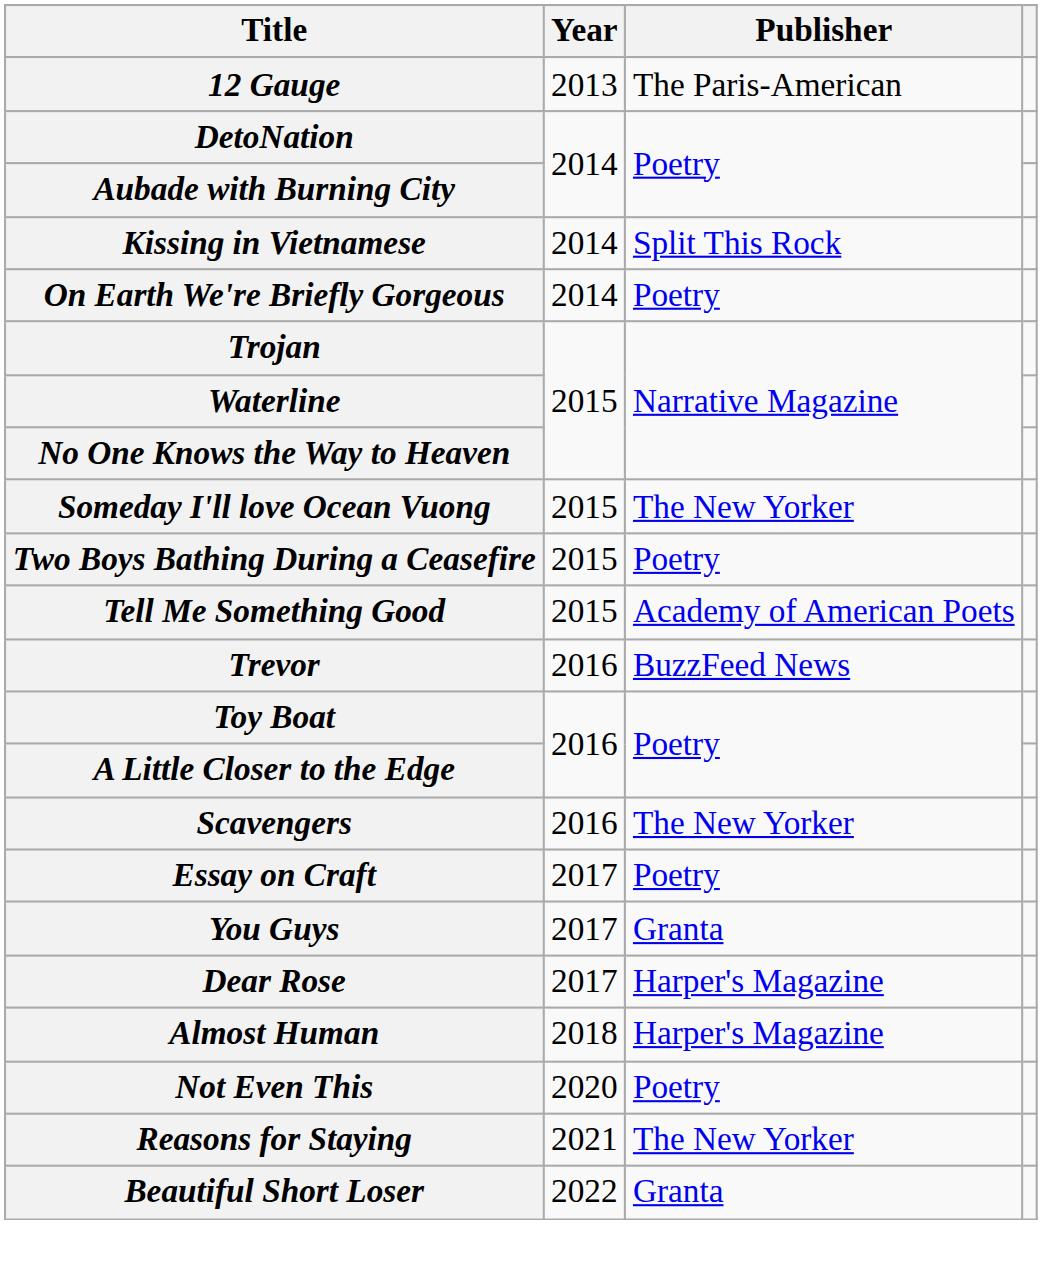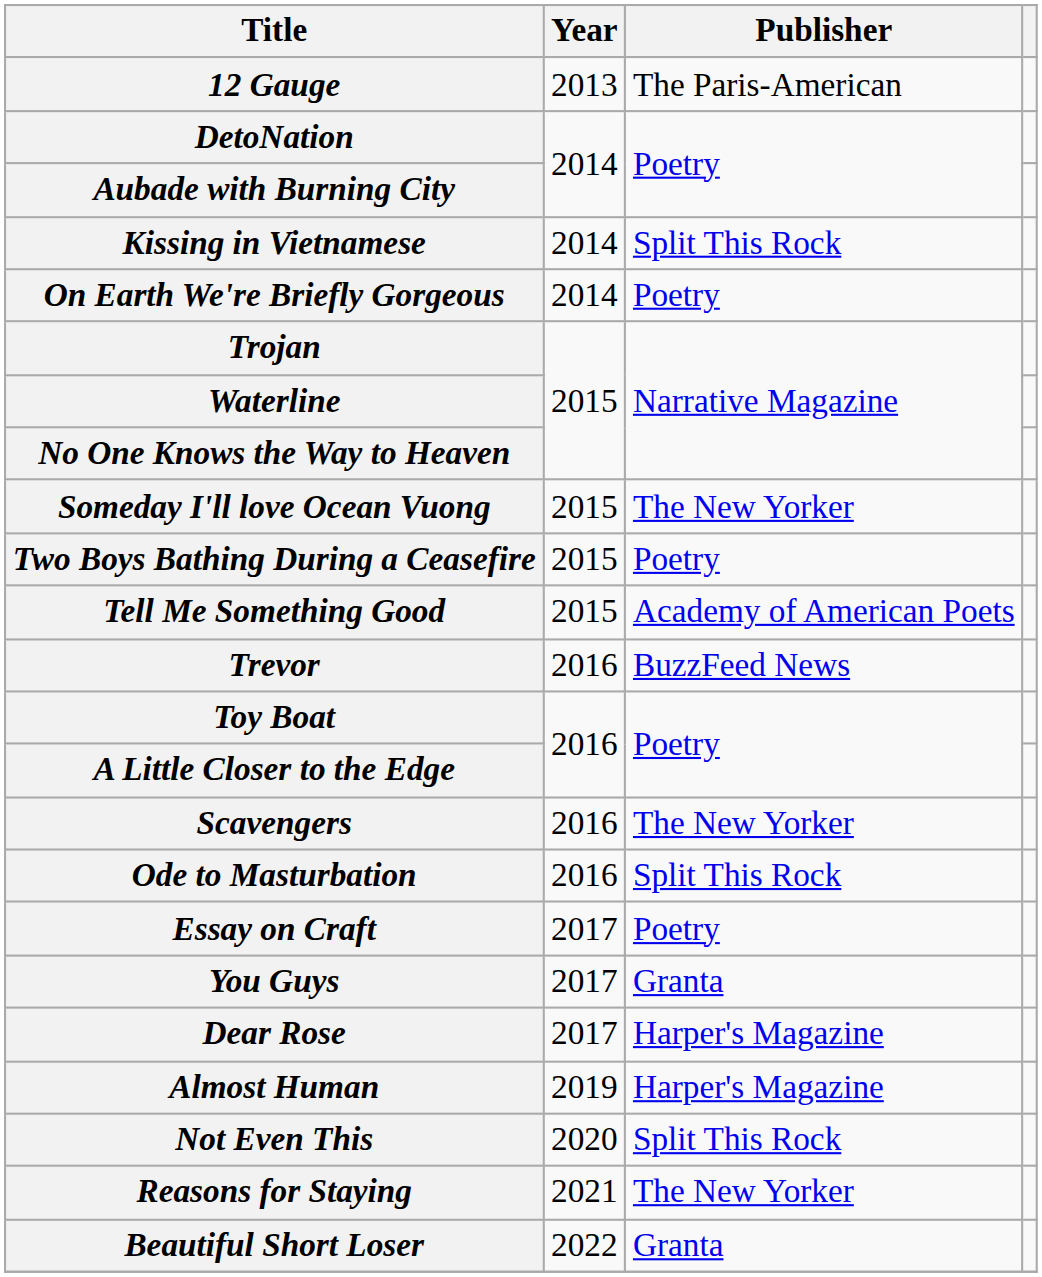 <table class= "wikitable plainrowheaders sortable">
 <tr>
 <th scope="col">Title</th>
 <th scope="col">Year</th>
 <th scope="col">Publisher</th>
 <th scope="col" class="unsortable"></th>
 </tr>
 <tr>
 <th scope="row"><em>12 Gauge</em></th>
 <td style="text-align:center;">2013</td>
 <td>The Paris-American</td>
 <td style="text-align:center;"></td>
 </tr>
 <tr>
 <th scope="row"><em>DetoNation</em></th>
 <td style="text-align:center;" rowspan="2">2014</td>
 <td rowspan="2"><a href='#'>Poetry</a></td>
 <td style="text-align:center;"></td>
 </tr>
 <tr>
 <th scope="row"><em>Aubade with Burning City</em></th>
 <td style="text-align:center;"></td>
 </tr>
 <tr>
 <th scope="row"><em>Kissing in Vietnamese</em></th>
 <td style="text-align:center;">2014</td>
 <td><a href='#'>Split This Rock</a></td>
 <td style="text-align:center;"></td>
 </tr>
 <tr>
 <th scope="row"><em>On Earth We're Briefly Gorgeous</em></th>
 <td style="text-align:center;">2014</td>
 <td><a href='#'>Poetry</a></td>
 <td style="text-align:center;"></td>
 </tr>
 <tr>
 <th scope="row"><em>Trojan</em></th>
 <td style="text-align:center;" rowspan="3">2015</td>
 <td rowspan="3"><a href='#'>Narrative Magazine</a></td>
 <td style="text-align:center;"></td>
 </tr>
 <tr>
 <th scope="row"><em>Waterline</em></th>
 <td style="text-align:center;"></td>
 </tr>
 <tr>
 <th scope="row"><em>No One Knows the Way to Heaven</em></th>
 <td style="text-align:center;"></td>
 </tr>
 <tr>
 <th scope="row"><em>Someday I'll love Ocean Vuong</em></th>
 <td style="text-align:center;">2015</td>
 <td><a href='#'>The New Yorker</a></td>
 <td style="text-align:center;"></td>
 </tr>
 <tr>
 <th scope="row"><em>Two Boys Bathing During a Ceasefire</em></th>
 <td style="text-align:center;">2015</td>
 <td><a href='#'>Poetry</a></td>
 <td style="text-align:center;"></td>
 </tr>
 <tr>
 <th scope="row"><em>Tell Me Something Good</em></th>
 <td style="text-align:center;">2015</td>
 <td><a href='#'>Academy of American Poets</a></td>
 <td style="text-align:center;"></td>
 </tr>
 <tr>
 <th scope="row"><em>Trevor</em></th>
 <td style="text-align:center;">2016</td>
 <td><a href='#'>BuzzFeed News</a></td>
 <td style="text-align:center;"></td>
 </tr>
 <tr>
 <th scope="row"><em>Toy Boat</em></th>
 <td style="text-align:center;" rowspan="2">2016</td>
 <td rowspan="2"><a href='#'>Poetry</a></td>
 <td style="text-align:center;"></td>
 </tr>
 <tr>
 <th scope="row"><em>A Little Closer to the Edge</em></th>
 <td style="text-align:center;"></td>
 </tr>
 <tr>
 <th scope="row"><em>Scavengers</em></th>
 <td style="text-align:center;">2016</td>
 <td><a href='#'>The New Yorker</a></td>
 <td style="text-align:center;"></td>
 </tr>
 <tr>
+<th scope="row"><em>Ode to Masturbation</em></th>
+<td style="text-align:center;">2016</td>
+<td><a href='#'>Split This Rock</a></td>
+<td style="text-align:center;"></td>
+</tr>
+<tr>
 <th scope="row"><em>Essay on Craft</em></th>
 <td style="text-align:center;">2017</td>
 <td><a href='#'>Poetry</a></td>
 <td style="text-align:center;"></td>
 </tr>
 <tr>
 <th scope="row"><em>You Guys</em></th>
 <td style="text-align:center;">2017</td>
 <td><a href='#'>Granta</a></td>
 <td style="text-align:center;"></td>
 </tr>
 <tr>
 <th scope="row"><em>Dear Rose</em></th>
 <td style="text-align:center;">2017</td>
 <td><a href='#'>Harper's Magazine</a></td>
 <td style="text-align:center;"></td>
 </tr>
 <tr>
 <th scope="row"><em>Almost Human</em></th>
-<td style="text-align:center;">2018</td>
+<td style="text-align:center;">2019</td>
 <td><a href='#'>Harper's Magazine</a></td>
 <td style="text-align:center;"></td>
 </tr>
 <tr>
 <th scope="row"><em>Not Even This</em></th>
 <td style="text-align:center;">2020</td>
-<td><a href='#'>Poetry</a></td>
+<td><a href='#'>Split This Rock</a></td>
 <td style="text-align:center;"></td>
 </tr>
 <tr>
 <th scope="row"><em>Reasons for Staying</em></th>
 <td style="text-align:center;">2021</td>
 <td><a href='#'>The New Yorker</a></td>
 <td style="text-align:center;"></td>
 </tr>
 <tr>
 <th scope="row"><em>Beautiful Short Loser</em></th>
 <td style="text-align:center;">2022</td>
 <td><a href='#'>Granta</a></td>
 <td style="text-align:center;"></td>
 </tr>
 <tr>
 </tr>
 </table>
